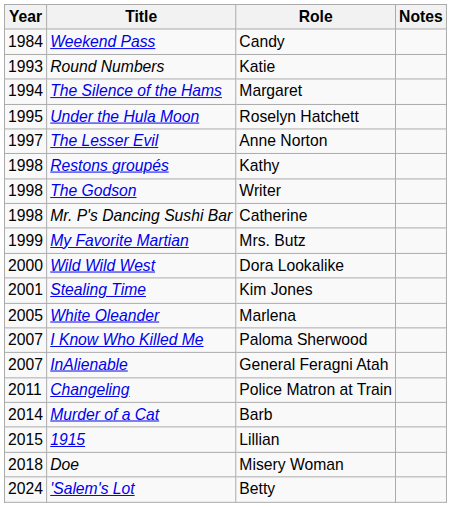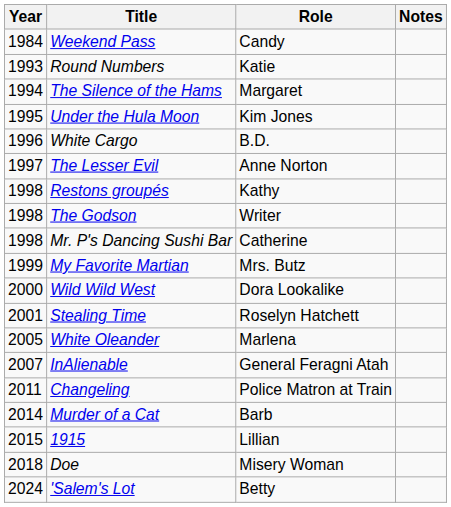 <table class="wikitable sortable">
 <tr>
 <th>Year</th>
 <th>Title</th>
 <th>Role</th>
 <th class="unsortable">Notes</th>
 </tr>
 <tr>
 <td>1984</td>
 <td><em><a href='#'>Weekend Pass</a></em></td>
 <td>Candy</td>
 <td></td>
 </tr>
 <tr>
 <td>1993</td>
 <td><em>Round Numbers</em></td>
 <td>Katie</td>
 <td></td>
 </tr>
 <tr>
 <td>1994</td>
 <td><em><a href='#'>The Silence of the Hams</a></em></td>
 <td>Margaret</td>
 <td></td>
 </tr>
 <tr>
 <td>1995</td>
 <td><em><a href='#'>Under the Hula Moon</a></em></td>
-<td>Roselyn Hatchett</td>
+<td>Kim Jones</td>
+<td></td>
+</tr>
+<tr>
+<td>1996</td>
+<td><em>White Cargo</em></td>
+<td>B.D.</td>
 <td></td>
 </tr>
 <tr>
 <td>1997</td>
 <td><em><a href='#'>The Lesser Evil</a></em></td>
 <td>Anne Norton</td>
 <td></td>
 </tr>
 <tr>
 <td>1998</td>
 <td><em><a href='#'>Restons groupés</a></em></td>
 <td>Kathy</td>
 <td></td>
 </tr>
 <tr>
 <td>1998</td>
 <td><em><a href='#'>The Godson</a></em></td>
 <td>Writer</td>
 <td></td>
 </tr>
 <tr>
 <td>1998</td>
 <td><em>Mr. P's Dancing Sushi Bar</em></td>
 <td>Catherine</td>
 <td></td>
 </tr>
 <tr>
 <td>1999</td>
 <td><em><a href='#'>My Favorite Martian</a></em></td>
 <td>Mrs. Butz</td>
 <td></td>
 </tr>
 <tr>
 <td>2000</td>
 <td><em><a href='#'>Wild Wild West</a></em></td>
 <td>Dora Lookalike</td>
 <td></td>
 </tr>
 <tr>
 <td>2001</td>
 <td><em><a href='#'>Stealing Time</a></em></td>
-<td>Kim Jones</td>
+<td>Roselyn Hatchett</td>
 <td></td>
 </tr>
 <tr>
 <td>2005</td>
 <td><em><a href='#'>White Oleander</a></em></td>
 <td>Marlena</td>
-<td></td>
-</tr>
-<tr>
-<td>2007</td>
-<td><em><a href='#'>I Know Who Killed Me</a></em></td>
-<td>Paloma Sherwood</td>
 <td></td>
 </tr>
 <tr>
 <td>2007</td>
 <td><em><a href='#'>InAlienable</a></em></td>
 <td>General Feragni Atah</td>
 <td></td>
 </tr>
 <tr>
 <td>2011</td>
 <td><em><a href='#'>Changeling</a></em></td>
 <td>Police Matron at Train</td>
 <td></td>
 </tr>
 <tr>
 <td>2014</td>
 <td><em><a href='#'>Murder of a Cat</a></em></td>
 <td>Barb</td>
 <td></td>
 </tr>
 <tr>
 <td>2015</td>
 <td><em><a href='#'>1915</a></em></td>
 <td>Lillian</td>
 <td></td>
 </tr>
 <tr>
 <td>2018</td>
 <td><em>Doe</em></td>
 <td>Misery Woman</td>
 <td></td>
 </tr>
 <tr>
 <td>2024</td>
 <td><em><a href='#'>'Salem's Lot</a></em></td>
 <td>Betty</td>
 <td></td>
 </tr>
 </table>
